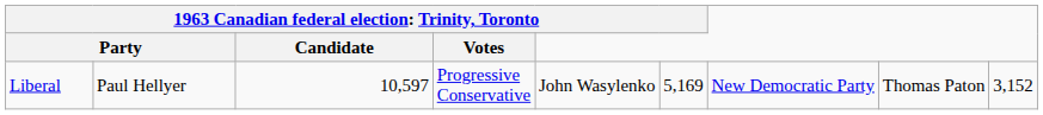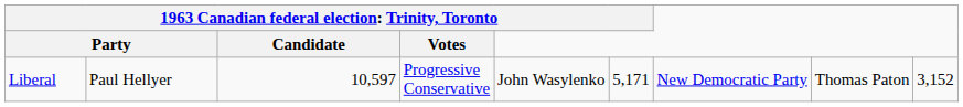 <table class="wikitable">
 <tr style="background:#e9e9e9;">
 <th colspan="6"><a href='#'>1963 Canadian federal election</a>: <a href='#'>Trinity, Toronto</a></th>
 </tr>
 <tr style="background:#e9e9e9;">
 <th colspan="2" style="width: 200px">Party</th>
 <th style="width: 170px">Candidate</th>
 <th style="width: 40px">Votes</th>
 </tr>
 <tr>
 <td><a href='#'>Liberal</a></td>
 <td>Paul Hellyer</td>
 <td align="right">10,597<br></td>
 <td><a href='#'>Progressive Conservative</a></td>
 <td>John Wasylenko</td>
-<td align="right">5,169<br></td>
+<td align="right">5,171<br></td>
 <td><a href='#'>New Democratic Party</a></td>
 <td>Thomas Paton</td>
 <td align="right">3,152<br></td>
 </tr>
 </table>
